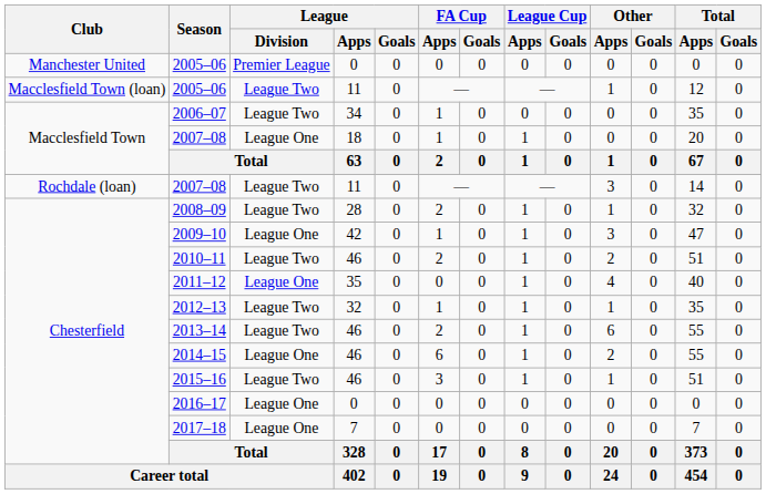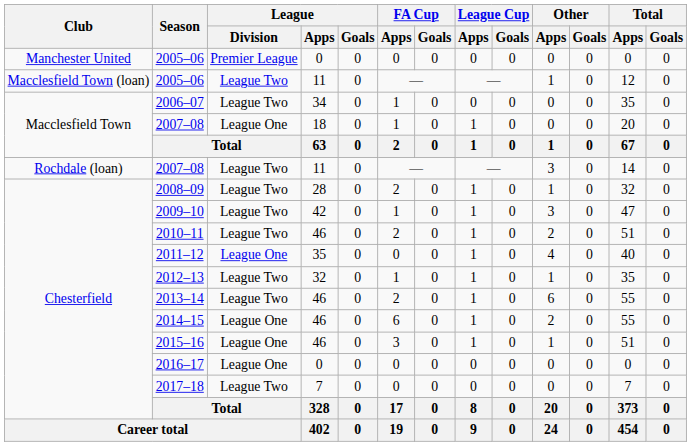 <table class=wikitable style="text-align:center">
 <tr>
 <th rowspan=2>Club</th>
 <th rowspan=2>Season</th>
 <th colspan=3>League</th>
 <th colspan=2><a href='#'>FA Cup</a></th>
 <th colspan=2><a href='#'>League Cup</a></th>
 <th colspan=2>Other</th>
 <th colspan=2>Total</th>
 </tr>
 <tr>
 <th>Division</th>
 <th>Apps</th>
 <th>Goals</th>
 <th>Apps</th>
 <th>Goals</th>
 <th>Apps</th>
 <th>Goals</th>
 <th>Apps</th>
 <th>Goals</th>
 <th>Apps</th>
 <th>Goals</th>
 </tr>
 <tr>
 <td><a href='#'>Manchester United</a></td>
 <td><a href='#'>2005–06</a></td>
 <td><a href='#'>Premier League</a></td>
 <td>0</td>
 <td>0</td>
 <td>0</td>
 <td>0</td>
 <td>0</td>
 <td>0</td>
 <td>0</td>
 <td>0</td>
 <td>0</td>
 <td>0</td>
 </tr>
 <tr>
 <td><a href='#'>Macclesfield Town</a> (loan)</td>
 <td><a href='#'>2005–06</a></td>
 <td><a href='#'>League Two</a></td>
 <td>11</td>
 <td>0</td>
 <td colspan=2>—</td>
 <td colspan=2>—</td>
 <td>1</td>
 <td>0</td>
 <td>12</td>
 <td>0</td>
 </tr>
 <tr>
 <td rowspan=3>Macclesfield Town</td>
 <td><a href='#'>2006–07</a></td>
 <td>League Two</td>
 <td>34</td>
 <td>0</td>
 <td>1</td>
 <td>0</td>
 <td>0</td>
 <td>0</td>
 <td>0</td>
 <td>0</td>
 <td>35</td>
 <td>0</td>
 </tr>
 <tr>
 <td><a href='#'>2007–08</a></td>
 <td>League One</td>
 <td>18</td>
 <td>0</td>
 <td>1</td>
 <td>0</td>
 <td>1</td>
 <td>0</td>
 <td>0</td>
 <td>0</td>
 <td>20</td>
 <td>0</td>
 </tr>
 <tr>
 <th colspan=2>Total</th>
 <th>63</th>
 <th>0</th>
 <th>2</th>
 <th>0</th>
 <th>1</th>
 <th>0</th>
 <th>1</th>
 <th>0</th>
 <th>67</th>
 <th>0</th>
 </tr>
 <tr>
 <td><a href='#'>Rochdale</a> (loan)</td>
 <td><a href='#'>2007–08</a></td>
 <td>League Two</td>
 <td>11</td>
 <td>0</td>
 <td colspan=2>—</td>
 <td colspan=2>—</td>
 <td>3</td>
 <td>0</td>
 <td>14</td>
 <td>0</td>
 </tr>
 <tr>
 <td rowspan=11><a href='#'>Chesterfield</a></td>
 <td><a href='#'>2008–09</a></td>
 <td>League Two</td>
 <td>28</td>
 <td>0</td>
 <td>2</td>
 <td>0</td>
 <td>1</td>
 <td>0</td>
 <td>1</td>
 <td>0</td>
 <td>32</td>
 <td>0</td>
 </tr>
 <tr>
 <td><a href='#'>2009–10</a></td>
-<td>League One</td>
+<td>League Two</td>
 <td>42</td>
 <td>0</td>
 <td>1</td>
 <td>0</td>
 <td>1</td>
 <td>0</td>
 <td>3</td>
 <td>0</td>
 <td>47</td>
 <td>0</td>
 </tr>
 <tr>
 <td><a href='#'>2010–11</a></td>
 <td>League Two</td>
 <td>46</td>
 <td>0</td>
 <td>2</td>
 <td>0</td>
 <td>1</td>
 <td>0</td>
 <td>2</td>
 <td>0</td>
 <td>51</td>
 <td>0</td>
 </tr>
 <tr>
 <td><a href='#'>2011–12</a></td>
 <td><a href='#'>League One</a></td>
 <td>35</td>
 <td>0</td>
 <td>0</td>
 <td>0</td>
 <td>1</td>
 <td>0</td>
 <td>4</td>
 <td>0</td>
 <td>40</td>
 <td>0</td>
 </tr>
 <tr>
 <td><a href='#'>2012–13</a></td>
 <td>League Two</td>
 <td>32</td>
 <td>0</td>
 <td>1</td>
 <td>0</td>
 <td>1</td>
 <td>0</td>
 <td>1</td>
 <td>0</td>
 <td>35</td>
 <td>0</td>
 </tr>
 <tr>
 <td><a href='#'>2013–14</a></td>
 <td>League Two</td>
 <td>46</td>
 <td>0</td>
 <td>2</td>
 <td>0</td>
 <td>1</td>
 <td>0</td>
 <td>6</td>
 <td>0</td>
 <td>55</td>
 <td>0</td>
 </tr>
 <tr>
 <td><a href='#'>2014–15</a></td>
 <td>League One</td>
 <td>46</td>
 <td>0</td>
 <td>6</td>
 <td>0</td>
 <td>1</td>
 <td>0</td>
 <td>2</td>
 <td>0</td>
 <td>55</td>
 <td>0</td>
 </tr>
 <tr>
 <td><a href='#'>2015–16</a></td>
-<td>League Two</td>
+<td>League One</td>
 <td>46</td>
 <td>0</td>
 <td>3</td>
 <td>0</td>
 <td>1</td>
 <td>0</td>
 <td>1</td>
 <td>0</td>
 <td>51</td>
 <td>0</td>
 </tr>
 <tr>
 <td><a href='#'>2016–17</a></td>
 <td>League One</td>
 <td>0</td>
 <td>0</td>
 <td>0</td>
 <td>0</td>
 <td>0</td>
 <td>0</td>
 <td>0</td>
 <td>0</td>
 <td>0</td>
 <td>0</td>
 </tr>
 <tr>
 <td><a href='#'>2017–18</a></td>
-<td>League One</td>
+<td>League Two</td>
 <td>7</td>
 <td>0</td>
 <td>0</td>
 <td>0</td>
 <td>0</td>
 <td>0</td>
 <td>0</td>
 <td>0</td>
 <td>7</td>
 <td>0</td>
 </tr>
 <tr>
 <th colspan=2>Total</th>
 <th>328</th>
 <th>0</th>
 <th>17</th>
 <th>0</th>
 <th>8</th>
 <th>0</th>
 <th>20</th>
 <th>0</th>
 <th>373</th>
 <th>0</th>
 </tr>
 <tr>
 <th colspan=3>Career total</th>
 <th>402</th>
 <th>0</th>
 <th>19</th>
 <th>0</th>
 <th>9</th>
 <th>0</th>
 <th>24</th>
 <th>0</th>
 <th>454</th>
 <th>0</th>
 </tr>
 </table>
